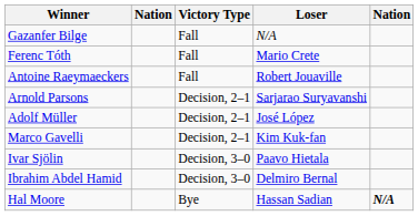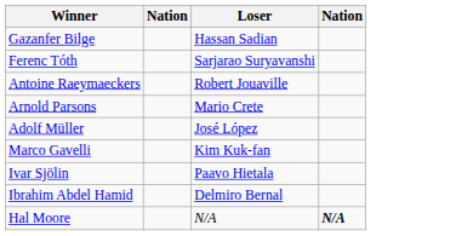 <table class="wikitable sortable" style="text-align:left;">
 <tr>
 <th>Winner</th>
 <th>Nation</th>
-<th>Victory Type</th>
 <th>Loser</th>
 <th>Nation</th>
 </tr>
 <tr>
 <td><a href='#'>Gazanfer Bilge</a></td>
 <td></td>
-<td>Fall</td>
-<td><em>N/A</em></td>
+<td><a href='#'>Hassan Sadian</a></td>
 <td></td>
 </tr>
 <tr>
 <td><a href='#'>Ferenc Tóth</a></td>
 <td></td>
-<td>Fall</td>
-<td><a href='#'>Mario Crete</a></td>
+<td><a href='#'>Sarjarao Suryavanshi</a></td>
 <td></td>
 </tr>
 <tr>
 <td><a href='#'>Antoine Raeymaeckers</a></td>
 <td></td>
-<td>Fall</td>
 <td><a href='#'>Robert Jouaville</a></td>
 <td></td>
 </tr>
 <tr>
 <td><a href='#'>Arnold Parsons</a></td>
 <td></td>
-<td>Decision, 2–1</td>
-<td><a href='#'>Sarjarao Suryavanshi</a></td>
+<td><a href='#'>Mario Crete</a></td>
 <td></td>
 </tr>
 <tr>
 <td><a href='#'>Adolf Müller</a></td>
 <td></td>
-<td>Decision, 2–1</td>
 <td><a href='#'>José López</a></td>
 <td></td>
 </tr>
 <tr>
 <td><a href='#'>Marco Gavelli</a></td>
 <td></td>
-<td>Decision, 2–1</td>
 <td><a href='#'>Kim Kuk-fan</a></td>
 <td></td>
 </tr>
 <tr>
 <td><a href='#'>Ivar Sjölin</a></td>
 <td></td>
-<td>Decision, 3–0</td>
 <td><a href='#'>Paavo Hietala</a></td>
 <td></td>
 </tr>
 <tr>
 <td><a href='#'>Ibrahim Abdel Hamid</a></td>
 <td></td>
-<td>Decision, 3–0</td>
 <td><a href='#'>Delmiro Bernal</a></td>
 <td></td>
 </tr>
 <tr>
 <td><a href='#'>Hal Moore</a></td>
 <td></td>
-<td>Bye</td>
-<td><a href='#'>Hassan Sadian</a></td>
+<td><em>N/A</em></td>
 <td><strong><em>N/A</em></strong></td>
 </tr>
 </table>
